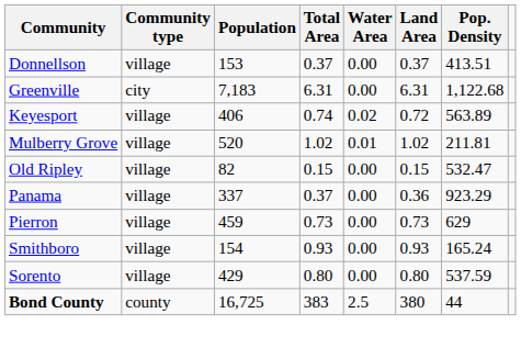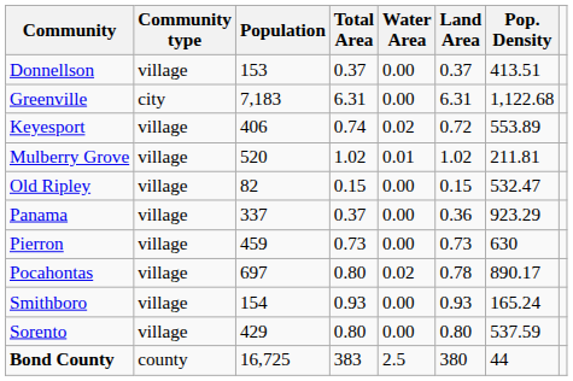 <table class="wikitable sortable">
 <tr>
 <th>Community<br></th>
 <th>Community<br>type</th>
 <th>Population</th>
 <th>Total<br>Area</th>
 <th>Water<br>Area</th>
 <th>Land<br>Area</th>
 <th>Pop.<br>Density</th>
 </tr>
 <tr>
 <td><a href='#'>Donnellson</a></td>
 <td>village</td>
 <td>153</td>
 <td>0.37</td>
 <td>0.00</td>
 <td>0.37</td>
 <td>413.51</td>
 <td></td>
 </tr>
 <tr>
 <td><a href='#'>Greenville</a></td>
 <td>city</td>
 <td>7,183</td>
 <td>6.31</td>
 <td>0.00</td>
 <td>6.31</td>
 <td>1,122.68</td>
 <td></td>
 </tr>
 <tr>
 <td><a href='#'>Keyesport</a></td>
 <td>village</td>
 <td>406</td>
 <td>0.74</td>
 <td>0.02</td>
 <td>0.72</td>
-<td>563.89</td>
+<td>553.89</td>
 <td></td>
 </tr>
 <tr>
 <td><a href='#'>Mulberry Grove</a></td>
 <td>village</td>
 <td>520</td>
 <td>1.02</td>
 <td>0.01</td>
 <td>1.02</td>
 <td>211.81</td>
 <td></td>
 </tr>
 <tr>
 <td><a href='#'>Old Ripley</a></td>
 <td>village</td>
 <td>82</td>
 <td>0.15</td>
 <td>0.00</td>
 <td>0.15</td>
 <td>532.47</td>
 <td></td>
 </tr>
 <tr>
 <td><a href='#'>Panama</a></td>
 <td>village</td>
 <td>337</td>
 <td>0.37</td>
 <td>0.00</td>
 <td>0.36</td>
 <td>923.29</td>
 <td></td>
 </tr>
 <tr>
 <td><a href='#'>Pierron</a></td>
 <td>village</td>
 <td>459</td>
 <td>0.73</td>
 <td>0.00</td>
 <td>0.73</td>
-<td>629</td>
+<td>630</td>
+<td></td>
+</tr>
+<tr>
+<td><a href='#'>Pocahontas</a></td>
+<td>village</td>
+<td>697</td>
+<td>0.80</td>
+<td>0.02</td>
+<td>0.78</td>
+<td>890.17</td>
 <td></td>
 </tr>
 <tr>
 <td><a href='#'>Smithboro</a></td>
 <td>village</td>
 <td>154</td>
 <td>0.93</td>
 <td>0.00</td>
 <td>0.93</td>
 <td>165.24</td>
 <td></td>
 </tr>
 <tr>
 <td><a href='#'>Sorento</a></td>
 <td>village</td>
 <td>429</td>
 <td>0.80</td>
 <td>0.00</td>
 <td>0.80</td>
 <td>537.59</td>
 <td></td>
 </tr>
 <tr>
 <td><strong>Bond County</strong></td>
 <td>county</td>
 <td>16,725</td>
 <td>383</td>
 <td>2.5</td>
 <td>380</td>
 <td>44</td>
 <td></td>
 </tr>
 </table>
